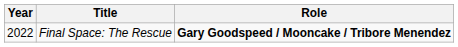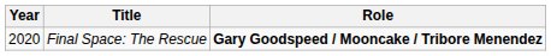 <table class="wikitable sortable">
 <tr>
 <th>Year</th>
 <th>Title</th>
 <th>Role</th>
 </tr>
 <tr>
-<td>2022</td>
+<td>2020</td>
 <td><em>Final Space: The Rescue</em></td>
 <td><strong>Gary Goodspeed / Mooncake / Tribore Menendez</strong></td>
 </tr>
 </table>
